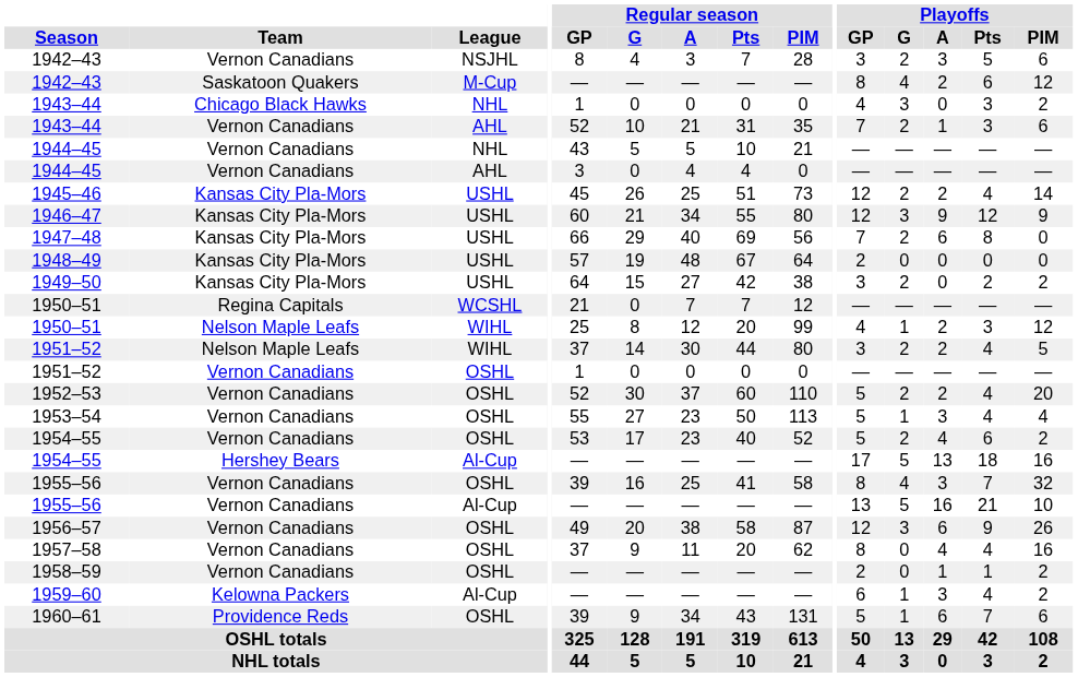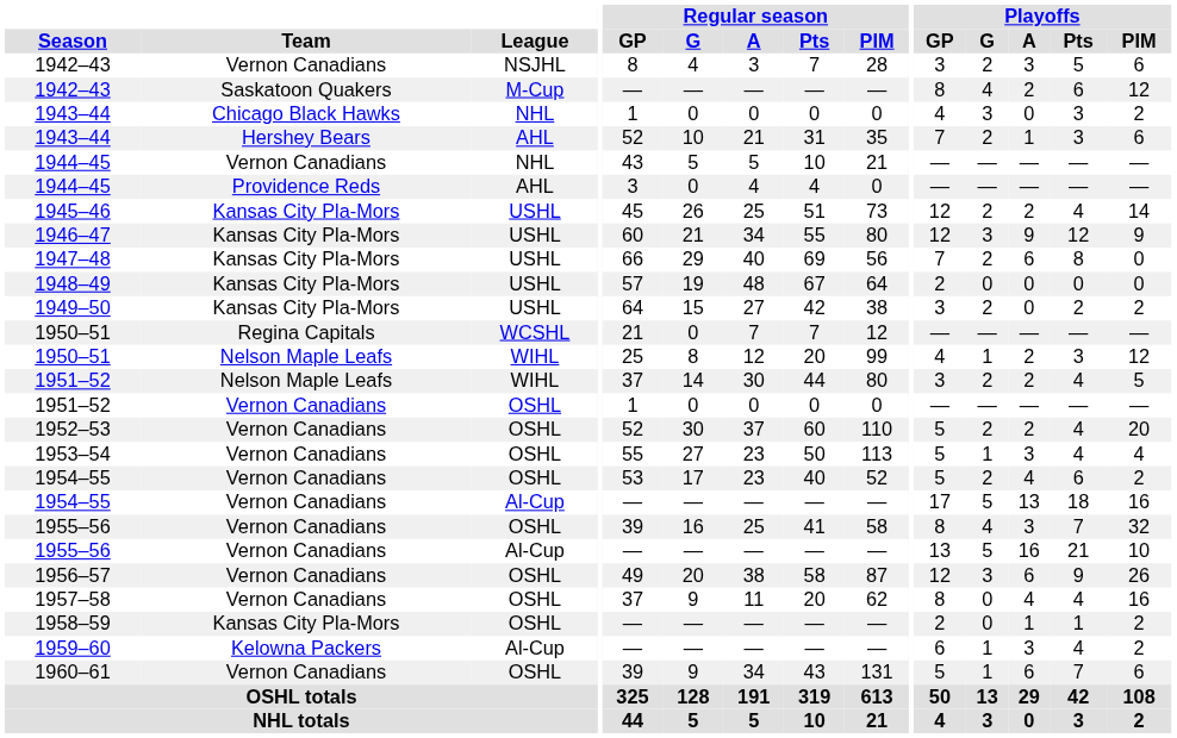 <table border="0" cellpadding="1" cellspacing="0" style="text-align:center; width:60em">
 <tr bgcolor="#e0e0e0">
 <th colspan="3" bgcolor="#ffffff"></th>
 <th rowspan="100" bgcolor="#ffffff"></th>
 <th colspan="5"><a href='#'>Regular season</a></th>
 <th rowspan="100" bgcolor="#ffffff"></th>
 <th colspan="5"><a href='#'>Playoffs</a></th>
 </tr>
 <tr bgcolor="#e0e0e0">
 <th><a href='#'>Season</a></th>
 <th>Team</th>
 <th>League</th>
 <th>GP</th>
 <th><a href='#'>G</a></th>
 <th><a href='#'>A</a></th>
 <th><a href='#'>Pts</a></th>
 <th><a href='#'>PIM</a></th>
 <th>GP</th>
 <th>G</th>
 <th>A</th>
 <th>Pts</th>
 <th>PIM</th>
 </tr>
 <tr>
 <td>1942–43</td>
 <td>Vernon Canadians</td>
 <td>NSJHL</td>
 <td>8</td>
 <td>4</td>
 <td>3</td>
 <td>7</td>
 <td>28</td>
 <td>3</td>
 <td>2</td>
 <td>3</td>
 <td>5</td>
 <td>6</td>
 </tr>
 <tr bgcolor="#f0f0f0">
 <td><a href='#'>1942–43</a></td>
 <td>Saskatoon Quakers</td>
 <td><a href='#'>M-Cup</a></td>
 <td>—</td>
 <td>—</td>
 <td>—</td>
 <td>—</td>
 <td>—</td>
 <td>8</td>
 <td>4</td>
 <td>2</td>
 <td>6</td>
 <td>12</td>
 </tr>
 <tr>
 <td><a href='#'>1943–44</a></td>
 <td><a href='#'>Chicago Black Hawks</a></td>
 <td><a href='#'>NHL</a></td>
 <td>1</td>
 <td>0</td>
 <td>0</td>
 <td>0</td>
 <td>0</td>
 <td>4</td>
 <td>3</td>
 <td>0</td>
 <td>3</td>
 <td>2</td>
 </tr>
 <tr bgcolor="#f0f0f0">
 <td><a href='#'>1943–44</a></td>
-<td>Vernon Canadians</td>
+<td><a href='#'>Hershey Bears</a></td>
 <td><a href='#'>AHL</a></td>
 <td>52</td>
 <td>10</td>
 <td>21</td>
 <td>31</td>
 <td>35</td>
 <td>7</td>
 <td>2</td>
 <td>1</td>
 <td>3</td>
 <td>6</td>
 </tr>
 <tr>
 <td><a href='#'>1944–45</a></td>
 <td>Vernon Canadians</td>
 <td>NHL</td>
 <td>43</td>
 <td>5</td>
 <td>5</td>
 <td>10</td>
 <td>21</td>
 <td>—</td>
 <td>—</td>
 <td>—</td>
 <td>—</td>
 <td>—</td>
 </tr>
 <tr bgcolor="#f0f0f0">
 <td><a href='#'>1944–45</a></td>
-<td>Vernon Canadians</td>
+<td><a href='#'>Providence Reds</a></td>
 <td>AHL</td>
 <td>3</td>
 <td>0</td>
 <td>4</td>
 <td>4</td>
 <td>0</td>
 <td>—</td>
 <td>—</td>
 <td>—</td>
 <td>—</td>
 <td>—</td>
 </tr>
 <tr>
 <td><a href='#'>1945–46</a></td>
 <td><a href='#'>Kansas City Pla-Mors</a></td>
 <td><a href='#'>USHL</a></td>
 <td>45</td>
 <td>26</td>
 <td>25</td>
 <td>51</td>
 <td>73</td>
 <td>12</td>
 <td>2</td>
 <td>2</td>
 <td>4</td>
 <td>14</td>
 </tr>
 <tr bgcolor="#f0f0f0">
 <td><a href='#'>1946–47</a></td>
 <td>Kansas City Pla-Mors</td>
 <td>USHL</td>
 <td>60</td>
 <td>21</td>
 <td>34</td>
 <td>55</td>
 <td>80</td>
 <td>12</td>
 <td>3</td>
 <td>9</td>
 <td>12</td>
 <td>9</td>
 </tr>
 <tr>
 <td><a href='#'>1947–48</a></td>
 <td>Kansas City Pla-Mors</td>
 <td>USHL</td>
 <td>66</td>
 <td>29</td>
 <td>40</td>
 <td>69</td>
 <td>56</td>
 <td>7</td>
 <td>2</td>
 <td>6</td>
 <td>8</td>
 <td>0</td>
 </tr>
 <tr bgcolor="#f0f0f0">
 <td><a href='#'>1948–49</a></td>
 <td>Kansas City Pla-Mors</td>
 <td>USHL</td>
 <td>57</td>
 <td>19</td>
 <td>48</td>
 <td>67</td>
 <td>64</td>
 <td>2</td>
 <td>0</td>
 <td>0</td>
 <td>0</td>
 <td>0</td>
 </tr>
 <tr>
 <td><a href='#'>1949–50</a></td>
 <td>Kansas City Pla-Mors</td>
 <td>USHL</td>
 <td>64</td>
 <td>15</td>
 <td>27</td>
 <td>42</td>
 <td>38</td>
 <td>3</td>
 <td>2</td>
 <td>0</td>
 <td>2</td>
 <td>2</td>
 </tr>
 <tr bgcolor="#f0f0f0">
 <td>1950–51</td>
 <td>Regina Capitals</td>
 <td><a href='#'>WCSHL</a></td>
 <td>21</td>
 <td>0</td>
 <td>7</td>
 <td>7</td>
 <td>12</td>
 <td>—</td>
 <td>—</td>
 <td>—</td>
 <td>—</td>
 <td>—</td>
 </tr>
 <tr>
 <td><a href='#'>1950–51</a></td>
 <td><a href='#'>Nelson Maple Leafs</a></td>
 <td><a href='#'>WIHL</a></td>
 <td>25</td>
 <td>8</td>
 <td>12</td>
 <td>20</td>
 <td>99</td>
 <td>4</td>
 <td>1</td>
 <td>2</td>
 <td>3</td>
 <td>12</td>
 </tr>
 <tr bgcolor="#f0f0f0">
 <td><a href='#'>1951–52</a></td>
 <td>Nelson Maple Leafs</td>
 <td>WIHL</td>
 <td>37</td>
 <td>14</td>
 <td>30</td>
 <td>44</td>
 <td>80</td>
 <td>3</td>
 <td>2</td>
 <td>2</td>
 <td>4</td>
 <td>5</td>
 </tr>
 <tr>
 <td>1951–52</td>
 <td><a href='#'>Vernon Canadians</a></td>
 <td><a href='#'>OSHL</a></td>
 <td>1</td>
 <td>0</td>
 <td>0</td>
 <td>0</td>
 <td>0</td>
 <td>—</td>
 <td>—</td>
 <td>—</td>
 <td>—</td>
 <td>—</td>
 </tr>
 <tr bgcolor="#f0f0f0">
 <td>1952–53</td>
 <td>Vernon Canadians</td>
 <td>OSHL</td>
 <td>52</td>
 <td>30</td>
 <td>37</td>
 <td>60</td>
 <td>110</td>
 <td>5</td>
 <td>2</td>
 <td>2</td>
 <td>4</td>
 <td>20</td>
 </tr>
 <tr>
 <td>1953–54</td>
 <td>Vernon Canadians</td>
 <td>OSHL</td>
 <td>55</td>
 <td>27</td>
 <td>23</td>
 <td>50</td>
 <td>113</td>
 <td>5</td>
 <td>1</td>
 <td>3</td>
 <td>4</td>
 <td>4</td>
 </tr>
 <tr bgcolor="#f0f0f0">
 <td>1954–55</td>
 <td>Vernon Canadians</td>
 <td>OSHL</td>
 <td>53</td>
 <td>17</td>
 <td>23</td>
 <td>40</td>
 <td>52</td>
 <td>5</td>
 <td>2</td>
 <td>4</td>
 <td>6</td>
 <td>2</td>
 </tr>
 <tr>
 <td><a href='#'>1954–55</a></td>
-<td><a href='#'>Hershey Bears</a></td>
+<td>Vernon Canadians</td>
 <td><a href='#'>Al-Cup</a></td>
 <td>—</td>
 <td>—</td>
 <td>—</td>
 <td>—</td>
 <td>—</td>
 <td>17</td>
 <td>5</td>
 <td>13</td>
 <td>18</td>
 <td>16</td>
 </tr>
 <tr bgcolor="#f0f0f0">
 <td>1955–56</td>
 <td>Vernon Canadians</td>
 <td>OSHL</td>
 <td>39</td>
 <td>16</td>
 <td>25</td>
 <td>41</td>
 <td>58</td>
 <td>8</td>
 <td>4</td>
 <td>3</td>
 <td>7</td>
 <td>32</td>
 </tr>
 <tr>
 <td><a href='#'>1955–56</a></td>
 <td>Vernon Canadians</td>
 <td>Al-Cup</td>
 <td>—</td>
 <td>—</td>
 <td>—</td>
 <td>—</td>
 <td>—</td>
 <td>13</td>
 <td>5</td>
 <td>16</td>
 <td>21</td>
 <td>10</td>
 </tr>
 <tr bgcolor="#f0f0f0">
 <td>1956–57</td>
 <td>Vernon Canadians</td>
 <td>OSHL</td>
 <td>49</td>
 <td>20</td>
 <td>38</td>
 <td>58</td>
 <td>87</td>
 <td>12</td>
 <td>3</td>
 <td>6</td>
 <td>9</td>
 <td>26</td>
 </tr>
 <tr>
 <td>1957–58</td>
 <td>Vernon Canadians</td>
 <td>OSHL</td>
 <td>37</td>
 <td>9</td>
 <td>11</td>
 <td>20</td>
 <td>62</td>
 <td>8</td>
 <td>0</td>
 <td>4</td>
 <td>4</td>
 <td>16</td>
 </tr>
 <tr bgcolor="#f0f0f0">
 <td>1958–59</td>
-<td>Vernon Canadians</td>
+<td>Kansas City Pla-Mors</td>
 <td>OSHL</td>
 <td>—</td>
 <td>—</td>
 <td>—</td>
 <td>—</td>
 <td>—</td>
 <td>2</td>
 <td>0</td>
 <td>1</td>
 <td>1</td>
 <td>2</td>
 </tr>
 <tr>
 <td><a href='#'>1959–60</a></td>
 <td><a href='#'>Kelowna Packers</a></td>
 <td>Al-Cup</td>
 <td>—</td>
 <td>—</td>
 <td>—</td>
 <td>—</td>
 <td>—</td>
 <td>6</td>
 <td>1</td>
 <td>3</td>
 <td>4</td>
 <td>2</td>
 </tr>
 <tr bgcolor="#f0f0f0">
 <td>1960–61</td>
-<td><a href='#'>Providence Reds</a></td>
+<td>Vernon Canadians</td>
 <td>OSHL</td>
 <td>39</td>
 <td>9</td>
 <td>34</td>
 <td>43</td>
 <td>131</td>
 <td>5</td>
 <td>1</td>
 <td>6</td>
 <td>7</td>
 <td>6</td>
 </tr>
 <tr bgcolor="#e0e0e0">
 <th colspan="3">OSHL totals</th>
 <th>325</th>
 <th>128</th>
 <th>191</th>
 <th>319</th>
 <th>613</th>
 <th>50</th>
 <th>13</th>
 <th>29</th>
 <th>42</th>
 <th>108</th>
 </tr>
 <tr bgcolor="#e0e0e0">
 <th colspan="3">NHL totals</th>
 <th>44</th>
 <th>5</th>
 <th>5</th>
 <th>10</th>
 <th>21</th>
 <th>4</th>
 <th>3</th>
 <th>0</th>
 <th>3</th>
 <th>2</th>
 </tr>
 </table>
